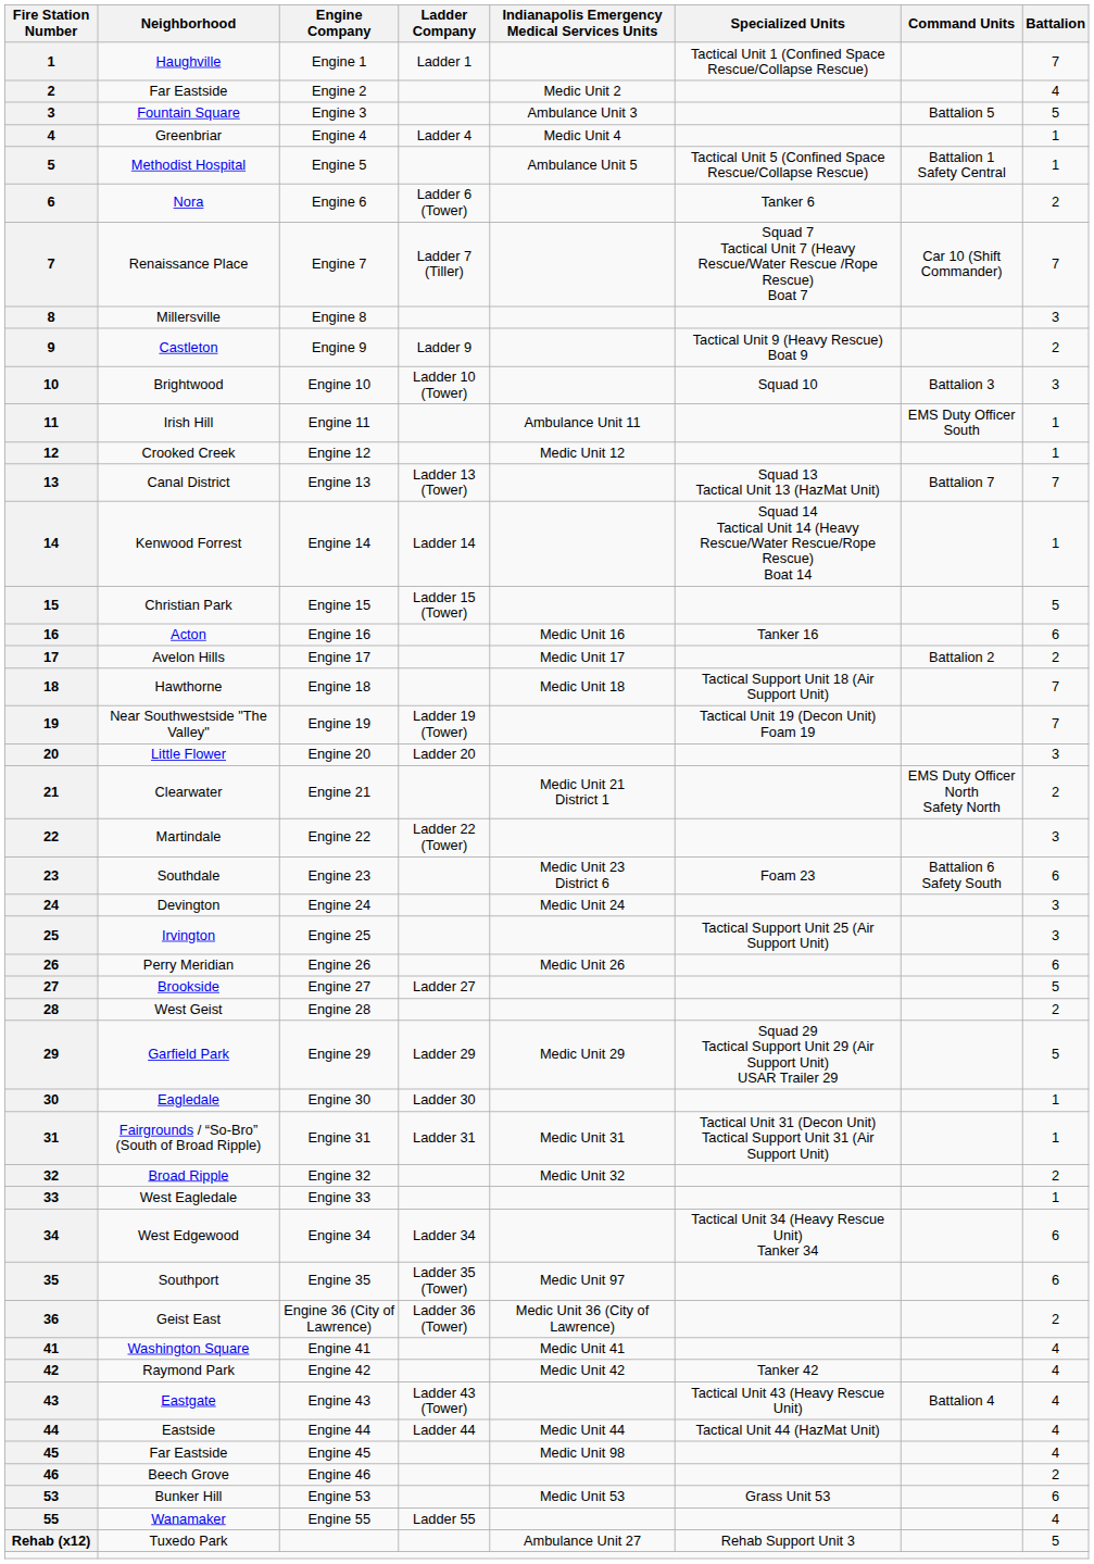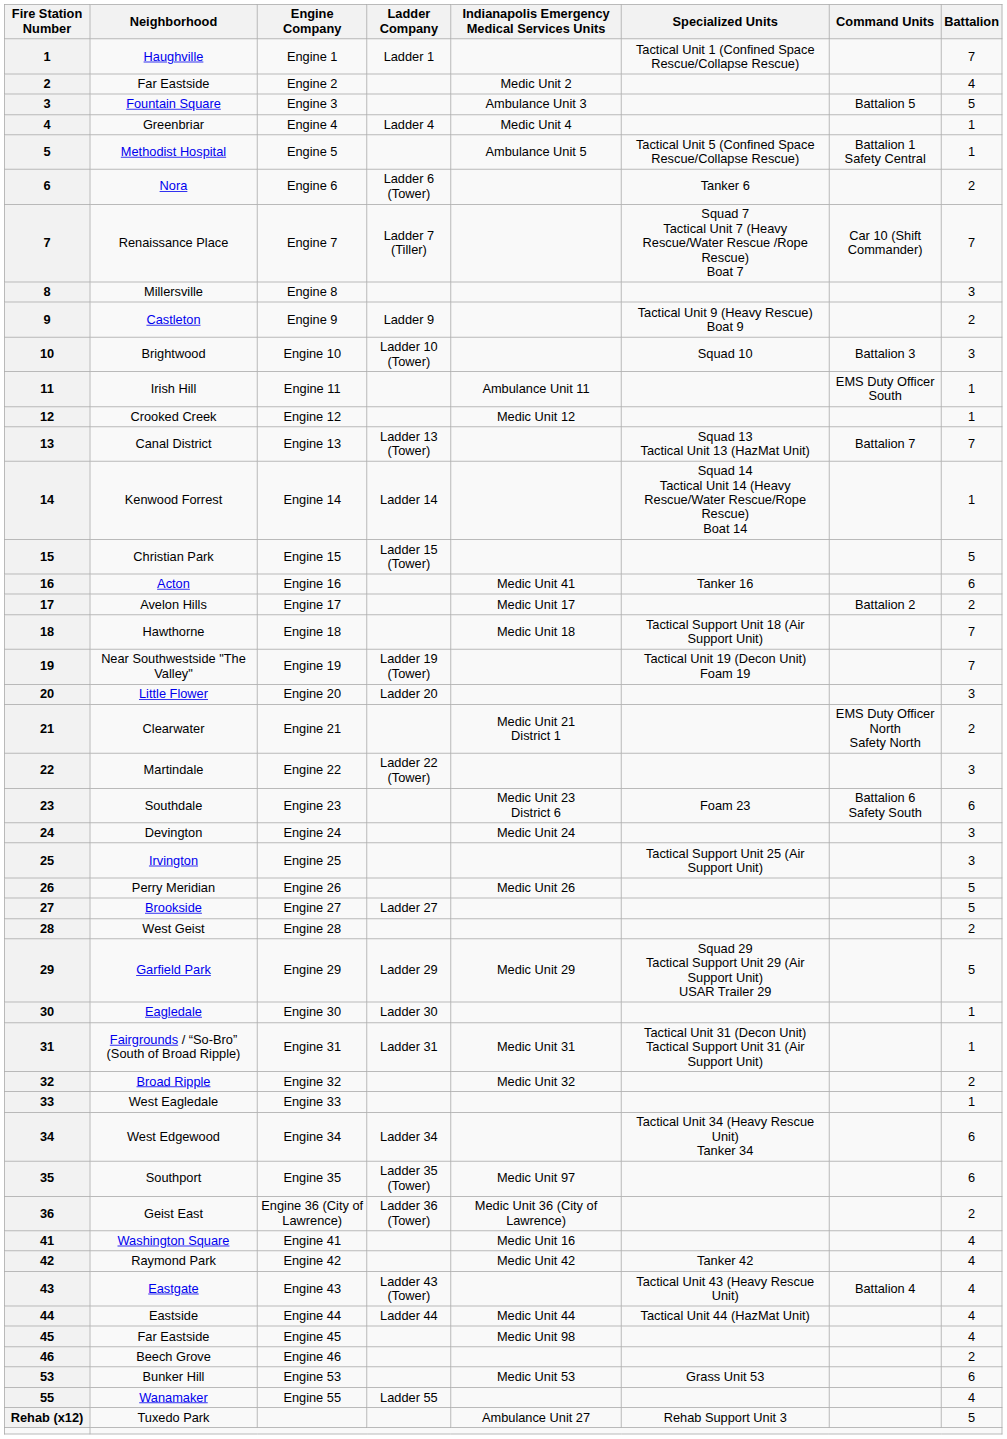 <table class=wikitable style="text-align:center;">
 <tr>
 <th>Fire Station Number</th>
 <th>Neighborhood</th>
 <th>Engine Company</th>
 <th>Ladder Company</th>
 <th>Indianapolis Emergency Medical Services Units</th>
 <th>Specialized Units</th>
 <th>Command Units</th>
 <th>Battalion</th>
 </tr>
 <tr>
 <th>1</th>
 <td><a href='#'>Haughville</a></td>
 <td>Engine 1</td>
 <td>Ladder 1</td>
 <td></td>
 <td>Tactical Unit 1 (Confined Space Rescue/Collapse Rescue)</td>
 <td></td>
 <td>7</td>
 </tr>
 <tr>
 <th>2</th>
 <td>Far Eastside</td>
 <td>Engine 2</td>
 <td></td>
 <td>Medic Unit 2</td>
 <td></td>
 <td></td>
 <td>4</td>
 </tr>
 <tr>
 <th>3</th>
 <td><a href='#'>Fountain Square</a></td>
 <td>Engine 3</td>
 <td></td>
 <td>Ambulance Unit 3</td>
 <td></td>
 <td>Battalion 5</td>
 <td>5</td>
 </tr>
 <tr>
 <th>4</th>
 <td>Greenbriar</td>
 <td>Engine 4</td>
 <td>Ladder 4</td>
 <td>Medic Unit 4</td>
 <td></td>
 <td></td>
 <td>1</td>
 </tr>
 <tr>
 <th>5</th>
 <td><a href='#'>Methodist Hospital</a></td>
 <td>Engine 5</td>
 <td></td>
 <td>Ambulance Unit 5</td>
 <td>Tactical Unit 5 (Confined Space Rescue/Collapse Rescue)</td>
 <td>Battalion 1<br>Safety Central</td>
 <td>1</td>
 </tr>
 <tr>
 <th>6</th>
 <td><a href='#'>Nora</a></td>
 <td>Engine 6</td>
 <td>Ladder 6 (Tower)</td>
 <td></td>
 <td>Tanker 6</td>
 <td></td>
 <td>2</td>
 </tr>
 <tr>
 <th>7</th>
 <td>Renaissance Place</td>
 <td>Engine 7</td>
 <td>Ladder 7 (Tiller)</td>
 <td></td>
 <td>Squad 7<br>Tactical Unit 7 (Heavy Rescue/Water Rescue /Rope Rescue)<br>Boat 7</td>
 <td>Car 10 (Shift Commander)</td>
 <td>7</td>
 </tr>
 <tr>
 <th>8</th>
 <td>Millersville</td>
 <td>Engine 8</td>
 <td></td>
 <td></td>
 <td></td>
 <td></td>
 <td>3</td>
 </tr>
 <tr>
 <th>9</th>
 <td><a href='#'>Castleton</a></td>
 <td>Engine 9</td>
 <td>Ladder 9</td>
 <td></td>
 <td>Tactical Unit 9 (Heavy Rescue)<br>Boat 9</td>
 <td></td>
 <td>2</td>
 </tr>
 <tr>
 <th>10</th>
 <td>Brightwood</td>
 <td>Engine 10</td>
 <td>Ladder 10 (Tower)</td>
 <td></td>
 <td>Squad 10</td>
 <td>Battalion 3</td>
 <td>3</td>
 </tr>
 <tr>
 <th>11</th>
 <td>Irish Hill</td>
 <td>Engine 11</td>
 <td></td>
 <td>Ambulance Unit 11</td>
 <td></td>
 <td>EMS Duty Officer South</td>
 <td>1</td>
 </tr>
 <tr>
 <th>12</th>
 <td>Crooked Creek</td>
 <td>Engine 12</td>
 <td></td>
 <td>Medic Unit 12</td>
 <td></td>
 <td></td>
 <td>1</td>
 </tr>
 <tr>
 <th>13</th>
 <td>Canal District</td>
 <td>Engine 13</td>
 <td>Ladder 13 (Tower)</td>
 <td></td>
 <td>Squad 13<br>Tactical Unit 13 (HazMat Unit)</td>
 <td>Battalion 7</td>
 <td>7</td>
 </tr>
 <tr>
 <th>14</th>
 <td>Kenwood Forrest</td>
 <td>Engine 14</td>
 <td>Ladder 14</td>
 <td></td>
 <td>Squad 14<br>Tactical Unit 14 (Heavy Rescue/Water Rescue/Rope Rescue)<br>Boat 14</td>
 <td></td>
 <td>1</td>
 </tr>
 <tr>
 <th>15</th>
 <td>Christian Park</td>
 <td>Engine 15</td>
 <td>Ladder 15 (Tower)</td>
 <td></td>
 <td></td>
 <td></td>
 <td>5</td>
 </tr>
 <tr>
 <th>16</th>
 <td><a href='#'>Acton</a></td>
 <td>Engine 16</td>
 <td></td>
-<td>Medic Unit 16</td>
+<td>Medic Unit 41</td>
 <td>Tanker 16</td>
 <td></td>
 <td>6</td>
 </tr>
 <tr>
 <th>17</th>
 <td>Avelon Hills</td>
 <td>Engine 17</td>
 <td></td>
 <td>Medic Unit 17</td>
 <td></td>
 <td>Battalion 2</td>
 <td>2</td>
 </tr>
 <tr>
 <th>18</th>
 <td>Hawthorne</td>
 <td>Engine 18</td>
 <td></td>
 <td>Medic Unit 18</td>
 <td>Tactical Support Unit 18 (Air Support Unit)</td>
 <td></td>
 <td>7</td>
 </tr>
 <tr>
 <th>19</th>
 <td>Near Southwestside "The Valley"</td>
 <td>Engine 19</td>
 <td>Ladder 19 (Tower)</td>
 <td></td>
 <td>Tactical Unit 19 (Decon Unit)<br>Foam 19</td>
 <td></td>
 <td>7</td>
 </tr>
 <tr>
 <th>20</th>
 <td><a href='#'>Little Flower</a></td>
 <td>Engine 20</td>
 <td>Ladder 20</td>
 <td></td>
 <td></td>
 <td></td>
 <td>3</td>
 </tr>
 <tr>
 <th>21</th>
 <td>Clearwater</td>
 <td>Engine 21</td>
 <td></td>
 <td>Medic Unit 21<br>District 1</td>
 <td></td>
 <td>EMS Duty Officer North<br>Safety North</td>
 <td>2</td>
 </tr>
 <tr>
 <th>22</th>
 <td>Martindale</td>
 <td>Engine 22</td>
 <td>Ladder 22 (Tower)</td>
 <td></td>
 <td></td>
 <td></td>
 <td>3</td>
 </tr>
 <tr>
 <th>23</th>
 <td>Southdale</td>
 <td>Engine 23</td>
 <td></td>
 <td>Medic Unit 23<br>District 6</td>
 <td>Foam 23</td>
 <td>Battalion 6<br>Safety South</td>
 <td>6</td>
 </tr>
 <tr>
 <th>24</th>
 <td>Devington</td>
 <td>Engine 24</td>
 <td></td>
 <td>Medic Unit 24</td>
 <td></td>
 <td></td>
 <td>3</td>
 </tr>
 <tr>
 <th>25</th>
 <td><a href='#'>Irvington</a></td>
 <td>Engine 25</td>
 <td></td>
 <td></td>
 <td>Tactical Support Unit 25 (Air Support Unit)</td>
 <td></td>
 <td>3</td>
 </tr>
 <tr>
 <th>26</th>
 <td>Perry Meridian</td>
 <td>Engine 26</td>
 <td></td>
 <td>Medic Unit 26</td>
 <td></td>
 <td></td>
-<td>6</td>
+<td>5</td>
 </tr>
 <tr>
 <th>27</th>
 <td><a href='#'>Brookside</a></td>
 <td>Engine 27</td>
 <td>Ladder 27</td>
 <td></td>
 <td></td>
 <td></td>
 <td>5</td>
 </tr>
 <tr>
 <th>28</th>
 <td>West Geist</td>
 <td>Engine 28</td>
 <td></td>
 <td></td>
 <td></td>
 <td></td>
 <td>2</td>
 </tr>
 <tr>
 <th>29</th>
 <td><a href='#'>Garfield Park</a></td>
 <td>Engine 29</td>
 <td>Ladder 29</td>
 <td>Medic Unit 29</td>
 <td>Squad 29<br>Tactical Support Unit 29 (Air Support Unit)<br>USAR Trailer 29</td>
 <td></td>
 <td>5</td>
 </tr>
 <tr>
 <th>30</th>
 <td><a href='#'>Eagledale</a></td>
 <td>Engine 30</td>
 <td>Ladder 30</td>
 <td></td>
 <td></td>
 <td></td>
 <td>1</td>
 </tr>
 <tr>
 <th>31</th>
 <td><a href='#'>Fairgrounds</a> / “So-Bro” (South of Broad Ripple)</td>
 <td>Engine 31</td>
 <td>Ladder 31</td>
 <td>Medic Unit 31</td>
 <td>Tactical Unit 31 (Decon Unit)<br>Tactical Support Unit 31 (Air Support Unit)</td>
 <td></td>
 <td>1</td>
 </tr>
 <tr>
 <th>32</th>
 <td><a href='#'>Broad Ripple</a></td>
 <td>Engine 32</td>
 <td></td>
 <td>Medic Unit 32</td>
 <td></td>
 <td></td>
 <td>2</td>
 </tr>
 <tr>
 <th>33</th>
 <td>West Eagledale</td>
 <td>Engine 33</td>
 <td></td>
 <td></td>
 <td></td>
 <td></td>
 <td>1</td>
 </tr>
 <tr>
 <th>34</th>
 <td>West Edgewood</td>
 <td>Engine 34</td>
 <td>Ladder 34</td>
 <td></td>
 <td>Tactical Unit 34 (Heavy Rescue Unit)<br>Tanker 34</td>
 <td></td>
 <td>6</td>
 </tr>
 <tr>
 <th>35</th>
 <td>Southport</td>
 <td>Engine 35</td>
 <td>Ladder 35 (Tower)</td>
 <td>Medic Unit 97</td>
 <td></td>
 <td></td>
 <td>6</td>
 </tr>
 <tr>
 <th>36</th>
 <td>Geist East</td>
 <td>Engine 36 (City of Lawrence)</td>
 <td>Ladder 36 (Tower)</td>
 <td>Medic Unit 36 (City of Lawrence)</td>
 <td></td>
 <td></td>
 <td>2</td>
 </tr>
 <tr>
 <th>41</th>
 <td><a href='#'>Washington Square</a></td>
 <td>Engine 41</td>
 <td></td>
-<td>Medic Unit 41</td>
+<td>Medic Unit 16</td>
 <td></td>
 <td></td>
 <td>4</td>
 </tr>
 <tr>
 <th>42</th>
 <td>Raymond Park</td>
 <td>Engine 42</td>
 <td></td>
 <td>Medic Unit 42</td>
 <td>Tanker 42</td>
 <td></td>
 <td>4</td>
 </tr>
 <tr>
 <th>43</th>
 <td><a href='#'>Eastgate</a></td>
 <td>Engine 43</td>
 <td>Ladder 43 (Tower)</td>
 <td></td>
 <td>Tactical Unit 43 (Heavy Rescue Unit)</td>
 <td>Battalion 4</td>
 <td>4</td>
 </tr>
 <tr>
 <th>44</th>
 <td>Eastside</td>
 <td>Engine 44</td>
 <td>Ladder 44</td>
 <td>Medic Unit 44</td>
 <td>Tactical Unit 44 (HazMat Unit)</td>
 <td></td>
 <td>4</td>
 </tr>
 <tr>
 <th>45</th>
 <td>Far Eastside</td>
 <td>Engine 45</td>
 <td></td>
 <td>Medic Unit 98</td>
 <td></td>
 <td></td>
 <td>4</td>
 </tr>
 <tr>
 <th>46</th>
 <td>Beech Grove</td>
 <td>Engine 46</td>
 <td></td>
 <td></td>
 <td></td>
 <td></td>
 <td>2</td>
 </tr>
 <tr>
 <th>53</th>
 <td>Bunker Hill</td>
 <td>Engine 53</td>
 <td></td>
 <td>Medic Unit 53</td>
 <td>Grass Unit 53</td>
 <td></td>
 <td>6</td>
 </tr>
 <tr>
 <th>55</th>
 <td><a href='#'>Wanamaker</a></td>
 <td>Engine 55</td>
 <td>Ladder 55</td>
 <td></td>
 <td></td>
 <td></td>
 <td>4</td>
 </tr>
 <tr>
 <th>Rehab (x12)</th>
 <td>Tuxedo Park</td>
 <td></td>
 <td></td>
 <td>Ambulance Unit 27</td>
 <td>Rehab Support Unit 3</td>
 <td></td>
 <td>5</td>
 </tr>
 <tr>
 <td></td>
 </tr>
 </table>
